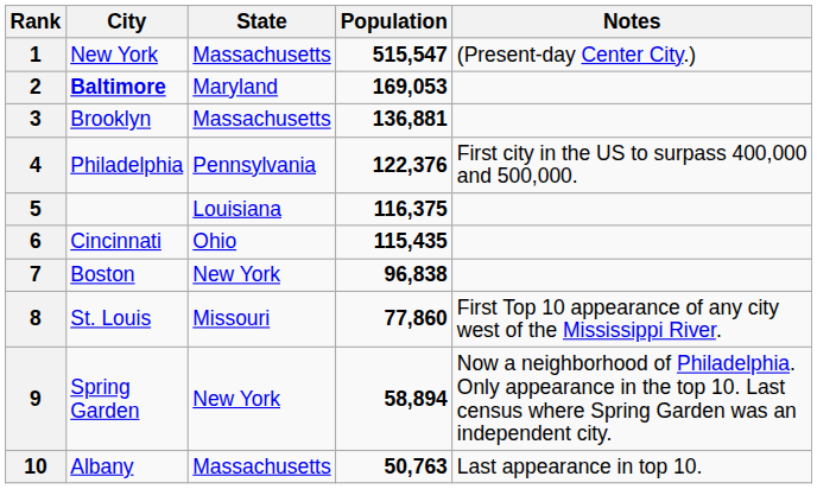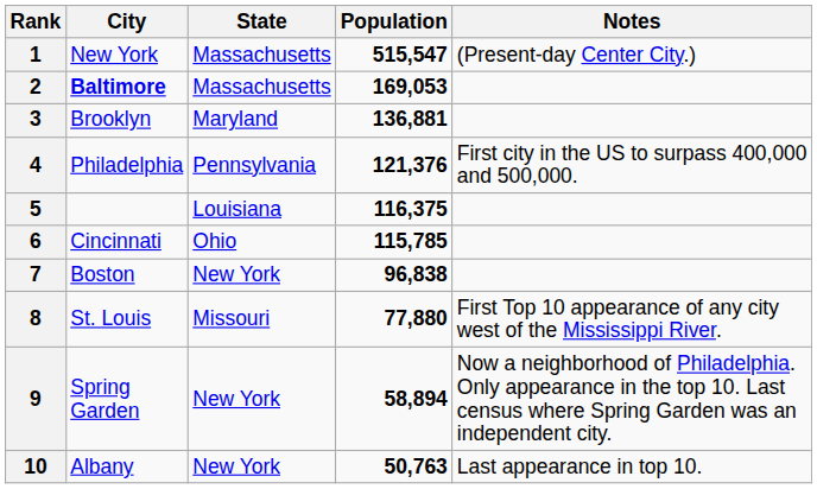 <table class="wikitable plainrowheaders" style="width:100%">
 <tr>
 <th scope="col" style="width:3%;">Rank</th>
 <th scope="col" style="width:9%;">City</th>
 <th scope="col" style="width:9%;">State</th>
 <th scope="col" style="width:9%;">Population</th>
 <th scope="col" style="width:70%;">Notes</th>
 </tr>
 <tr>
 <th scope="row">1</th>
 <td><a href='#'>New York</a></td>
 <td><a href='#'>Massachusetts</a></td>
 <td align="right"><strong>515,547</strong></td>
 <td>(Present-day <a href='#'>Center City</a>.)</td>
 </tr>
 <tr>
 <th scope="row">2</th>
 <td><strong><a href='#'>Baltimore</a></strong></td>
-<td><a href='#'>Maryland</a></td>
+<td><a href='#'>Massachusetts</a></td>
 <td align="right"><strong>169,053</strong></td>
 <td></td>
 </tr>
 <tr>
 <th scope="row">3</th>
 <td><a href='#'>Brooklyn</a></td>
-<td><a href='#'>Massachusetts</a></td>
+<td><a href='#'>Maryland</a></td>
 <td align="right"><strong>136,881</strong></td>
 <td></td>
 </tr>
 <tr>
 <th scope="row">4</th>
 <td><a href='#'>Philadelphia</a></td>
 <td><a href='#'>Pennsylvania</a></td>
-<td align="right"><strong>122,376</strong></td>
+<td align="right"><strong>121,376</strong></td>
 <td>First city in the US to surpass 400,000 and 500,000.</td>
 </tr>
 <tr>
 <th scope="row">5</th>
 <td></td>
 <td><a href='#'>Louisiana</a></td>
 <td align="right"><strong>116,375</strong></td>
 <td></td>
 </tr>
 <tr>
 <th scope="row">6</th>
 <td><a href='#'>Cincinnati</a></td>
 <td><a href='#'>Ohio</a></td>
-<td align="right"><strong>115,435</strong></td>
+<td align="right"><strong>115,785</strong></td>
 <td></td>
 </tr>
 <tr>
 <th scope="row">7</th>
 <td><a href='#'>Boston</a></td>
 <td><a href='#'>New York</a></td>
 <td align="right"><strong>96,838</strong></td>
 <td></td>
 </tr>
 <tr>
 <th scope="row">8</th>
 <td><a href='#'>St. Louis</a></td>
 <td><a href='#'>Missouri</a></td>
-<td align="right"><strong>77,860</strong></td>
+<td align="right"><strong>77,880</strong></td>
 <td>First Top 10 appearance of any city west of the <a href='#'>Mississippi River</a>.</td>
 </tr>
 <tr>
 <th scope="row">9</th>
 <td><a href='#'>Spring Garden</a></td>
 <td><a href='#'>New York</a></td>
 <td align="right"><strong>58,894</strong></td>
 <td>Now a neighborhood of <a href='#'>Philadelphia</a>. Only appearance in the top 10. Last census where Spring Garden was an independent city.</td>
 </tr>
 <tr>
 <th scope="row">10</th>
 <td><a href='#'>Albany</a></td>
-<td><a href='#'>Massachusetts</a></td>
+<td><a href='#'>New York</a></td>
 <td align="right"><strong>50,763</strong></td>
 <td>Last appearance in top 10.</td>
 </tr>
 </table>
